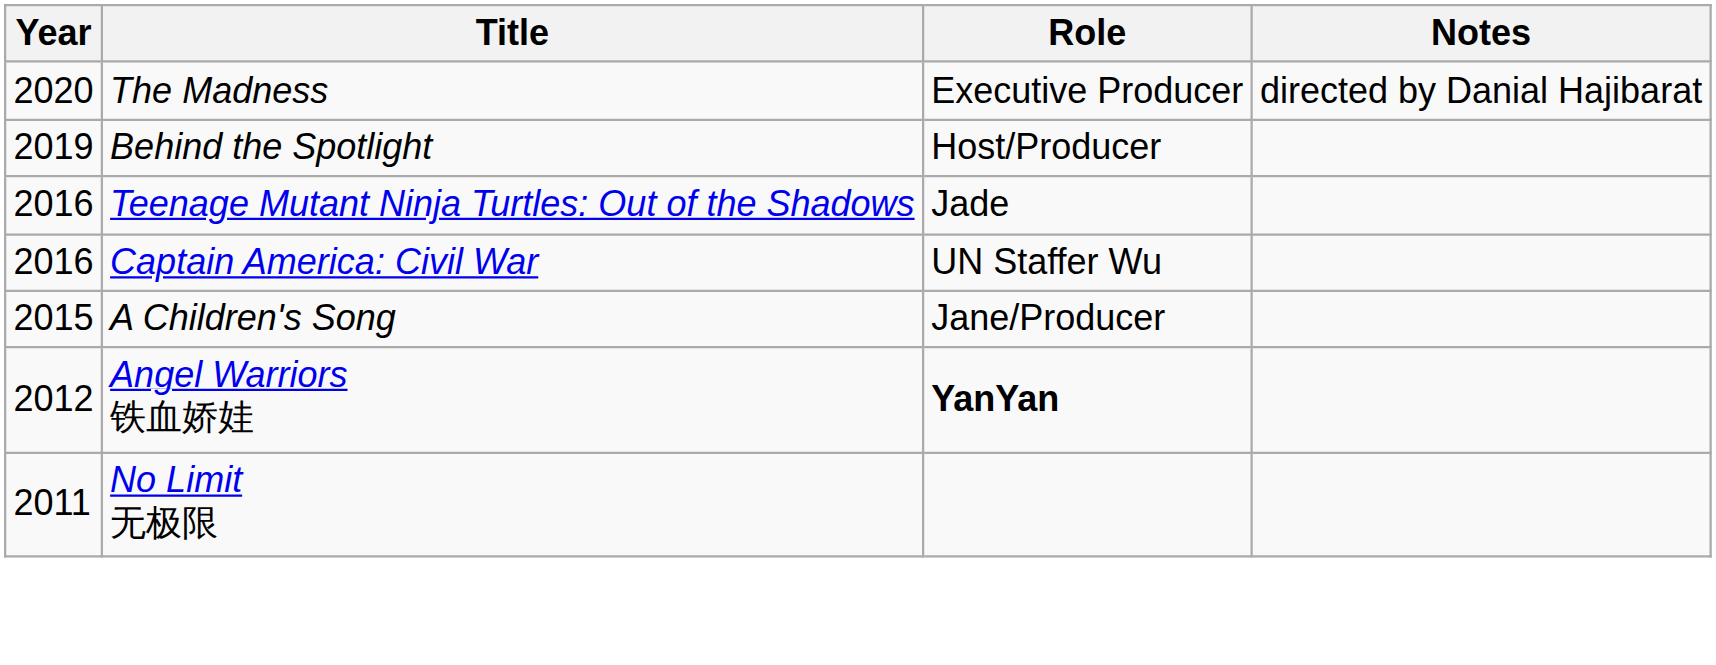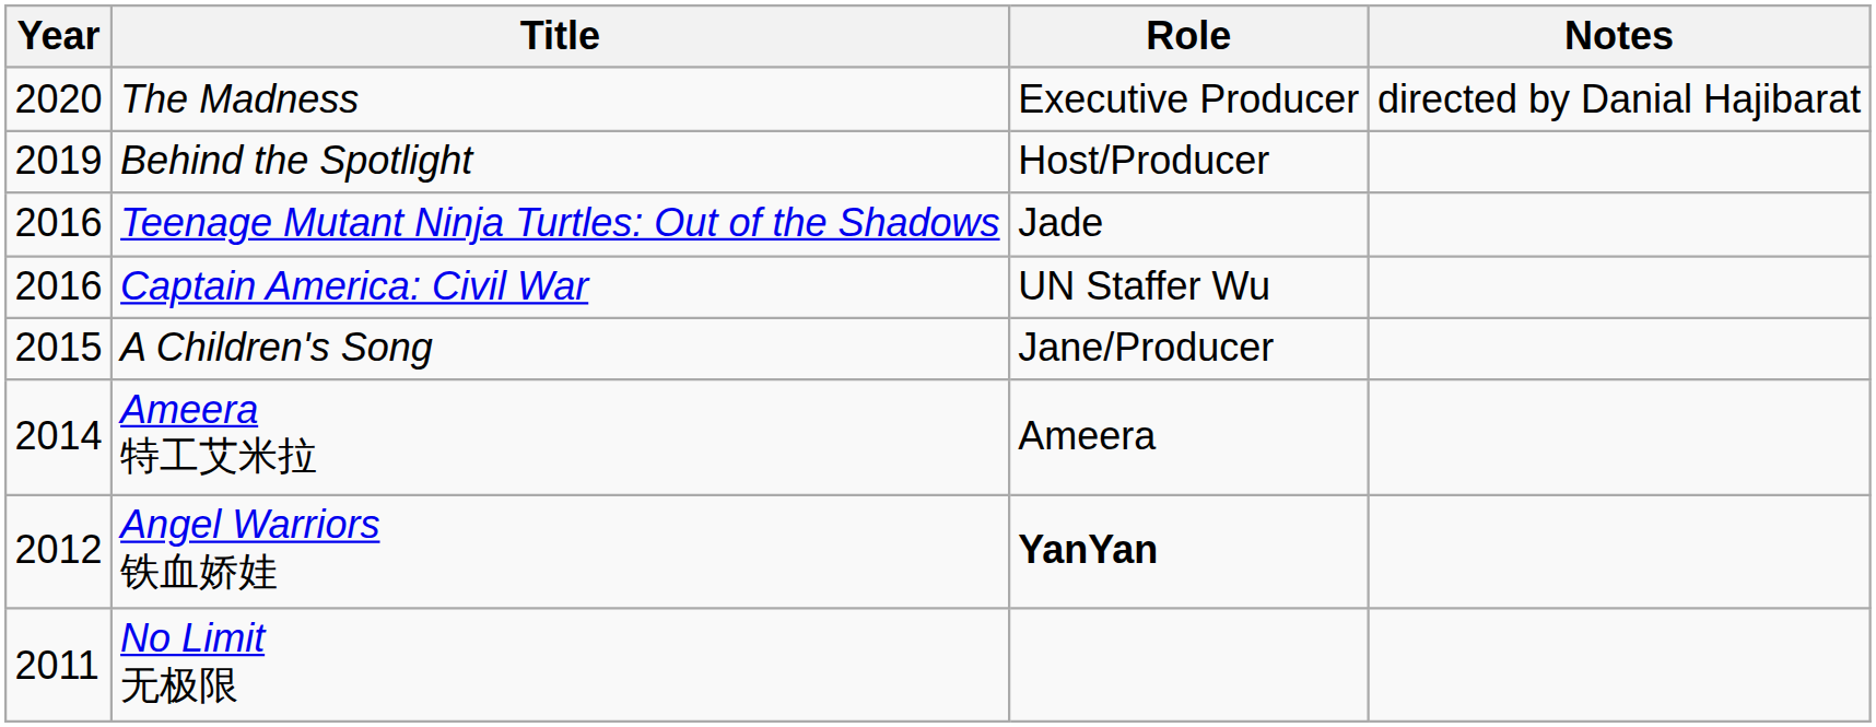 <table class="wikitable sortable jquery-tablesorter">
 <tr>
 <th>Year</th>
 <th>Title</th>
 <th>Role</th>
 <th>Notes</th>
 </tr>
 <tr>
 <td>2020</td>
 <td><em>The Madness</em> </td>
 <td>Executive Producer</td>
 <td>directed by Danial Hajibarat</td>
 </tr>
 <tr>
 <td>2019</td>
 <td><em>Behind the Spotlight</em></td>
 <td>Host/Producer</td>
 <td></td>
 </tr>
 <tr>
 <td>2016</td>
 <td><em><a href='#'>Teenage Mutant Ninja Turtles: Out of the Shadows</a></em></td>
 <td>Jade</td>
 <td></td>
 </tr>
 <tr>
 <td>2016</td>
 <td><em><a href='#'>Captain America: Civil War</a></em></td>
 <td>UN Staffer Wu</td>
 <td></td>
 </tr>
 <tr>
 <td>2015</td>
 <td><em>A Children's Song</em></td>
 <td>Jane/Producer</td>
 <td></td>
 </tr>
 <tr>
+<td>2014</td>
+<td><em><a href='#'>Ameera</a></em><br>特工艾米拉</td>
+<td>Ameera</td>
+<td></td>
+</tr>
+<tr>
 <td>2012</td>
 <td><em><a href='#'>Angel Warriors</a></em><br>铁血娇娃</td>
 <td><strong>YanYan</strong></td>
 <td></td>
 </tr>
 <tr>
 <td>2011</td>
 <td><em><a href='#'>No Limit</a></em><br>无极限</td>
 <td></td>
 <td></td>
 </tr>
 </table>
